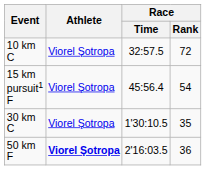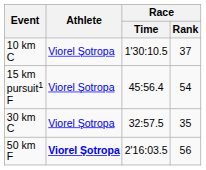 <table class="wikitable" border="1" style="font-size:90%">
 <tr>
 <th rowspan=2>Event</th>
 <th rowspan=2>Athlete</th>
 <th colspan=2>Race</th>
 </tr>
 <tr>
 <th>Time</th>
 <th>Rank</th>
 </tr>
 <tr>
 <td>10 km <br> C</td>
 <td><a href='#'>Viorel Şotropa</a></td>
-<td align=center>32:57.5</td>
-<td align=center>72</td>
+<td align=center>1'30:10.5</td>
+<td align=center>37</td>
 </tr>
 <tr>
 <td>15 km <br> pursuit<sup>1</sup> <br> F</td>
 <td><a href='#'>Viorel Şotropa</a></td>
 <td align=center>45:56.4</td>
 <td align=center>54</td>
 </tr>
 <tr>
 <td>30 km <br> C</td>
 <td><a href='#'>Viorel Şotropa</a></td>
-<td align=center>1'30:10.5</td>
+<td align=center>32:57.5</td>
 <td align=center>35</td>
 </tr>
 <tr>
 <td>50 km <br> F</td>
 <td><strong><a href='#'>Viorel Şotropa</a></strong></td>
 <td align=center>2'16:03.5</td>
-<td align=center>36</td>
+<td align=center>56</td>
 </tr>
 </table>
